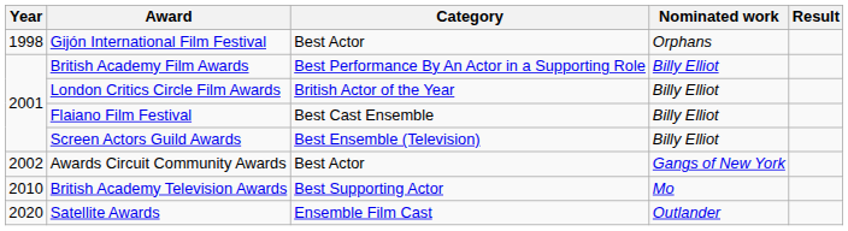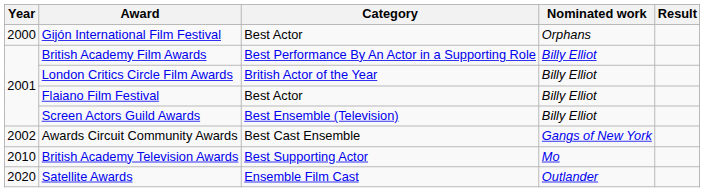 <table class="wikitable">
 <tr>
 <th>Year</th>
 <th>Award</th>
 <th>Category</th>
 <th>Nominated work</th>
 <th>Result</th>
 </tr>
 <tr>
-<td>1998</td>
+<td>2000</td>
 <td><a href='#'>Gijón International Film Festival</a></td>
 <td>Best Actor</td>
 <td><em>Orphans</em></td>
 <td></td>
 </tr>
 <tr>
 <td rowspan="4">2001</td>
 <td><a href='#'>British Academy Film Awards</a></td>
 <td><a href='#'>Best Performance By An Actor in a Supporting Role</a></td>
 <td><em><a href='#'>Billy Elliot</a></em></td>
 <td></td>
 </tr>
 <tr>
 <td><a href='#'>London Critics Circle Film Awards</a></td>
 <td><a href='#'>British Actor of the Year</a></td>
 <td><em>Billy Elliot</em></td>
 <td></td>
 </tr>
 <tr>
 <td><a href='#'>Flaiano Film Festival</a></td>
-<td>Best Cast Ensemble</td>
+<td>Best Actor</td>
 <td><em>Billy Elliot</em></td>
 <td></td>
 </tr>
 <tr>
 <td><a href='#'>Screen Actors Guild Awards</a></td>
 <td><a href='#'>Best Ensemble (Television)</a></td>
 <td><em>Billy Elliot</em></td>
 <td></td>
 </tr>
 <tr>
 <td>2002</td>
 <td>Awards Circuit Community Awards</td>
-<td>Best Actor</td>
+<td>Best Cast Ensemble</td>
 <td><em><a href='#'>Gangs of New York</a></em></td>
 <td></td>
 </tr>
 <tr>
 <td>2010</td>
 <td><a href='#'>British Academy Television Awards</a></td>
 <td><a href='#'>Best Supporting Actor</a></td>
 <td><em><a href='#'>Mo</a></em></td>
 <td></td>
 </tr>
 <tr>
 <td>2020</td>
 <td><a href='#'>Satellite Awards</a></td>
 <td><a href='#'>Ensemble Film Cast</a></td>
 <td><em><a href='#'>Outlander</a></em></td>
 <td></td>
 </tr>
 </table>
